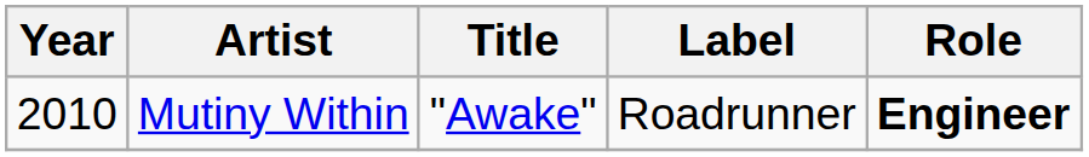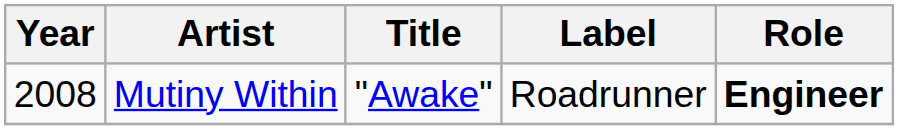 <table class="wikitable sortable">
 <tr>
 <th>Year</th>
 <th>Artist</th>
 <th>Title</th>
 <th>Label</th>
 <th>Role</th>
 </tr>
 <tr>
-<td>2010</td>
+<td>2008</td>
 <td><a href='#'>Mutiny Within</a></td>
 <td>"<a href='#'>Awake</a>"</td>
 <td>Roadrunner</td>
 <td><strong>Engineer</strong></td>
 </tr>
 <tr>
 </tr>
 </table>
